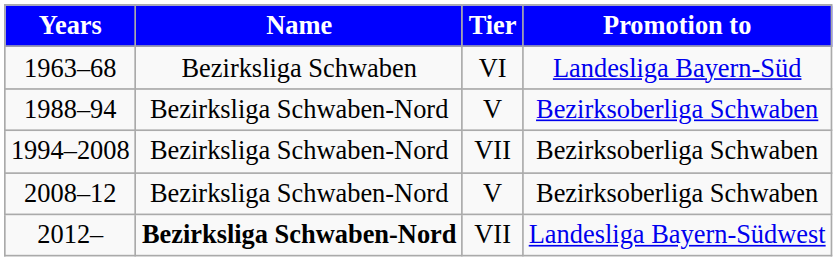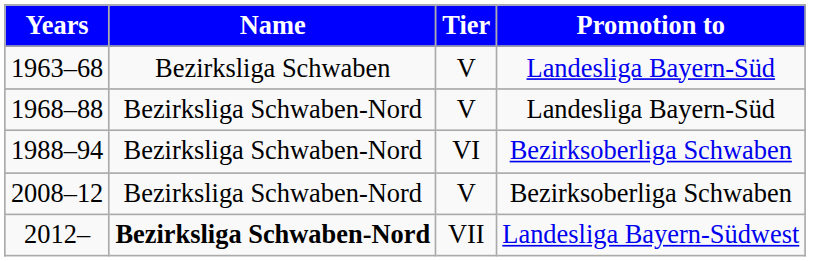 <table class="wikitable">
 <tr align="center" style="background: blue; color: white">
 <td><strong>Years</strong></td>
 <td><strong>Name</strong></td>
 <td><strong>Tier</strong></td>
 <td><strong>Promotion to</strong></td>
 </tr>
 <tr align="center">
 <td>1963–68</td>
 <td>Bezirksliga Schwaben</td>
-<td>VI</td>
+<td>V</td>
 <td><a href='#'>Landesliga Bayern-Süd</a></td>
+</tr>
+<tr align="center">
+<td>1968–88</td>
+<td>Bezirksliga Schwaben-Nord</td>
+<td>V</td>
+<td>Landesliga Bayern-Süd</td>
 </tr>
 <tr align="center">
 <td>1988–94</td>
 <td>Bezirksliga Schwaben-Nord</td>
-<td>V</td>
+<td>VI</td>
 <td><a href='#'>Bezirksoberliga Schwaben</a></td>
-</tr>
-<tr align="center">
-<td>1994–2008</td>
-<td>Bezirksliga Schwaben-Nord</td>
-<td>VII</td>
-<td>Bezirksoberliga Schwaben</td>
 </tr>
 <tr align="center">
 <td>2008–12</td>
 <td>Bezirksliga Schwaben-Nord</td>
 <td>V</td>
 <td>Bezirksoberliga Schwaben</td>
 </tr>
 <tr align="center">
 <td>2012–</td>
 <td><strong>Bezirksliga Schwaben-Nord</strong></td>
 <td>VII</td>
 <td><a href='#'>Landesliga Bayern-Südwest</a></td>
 </tr>
 </table>
